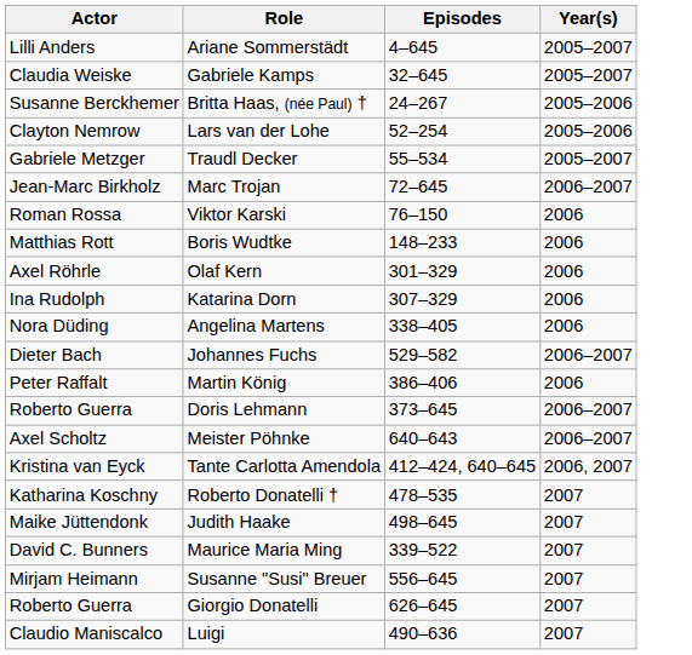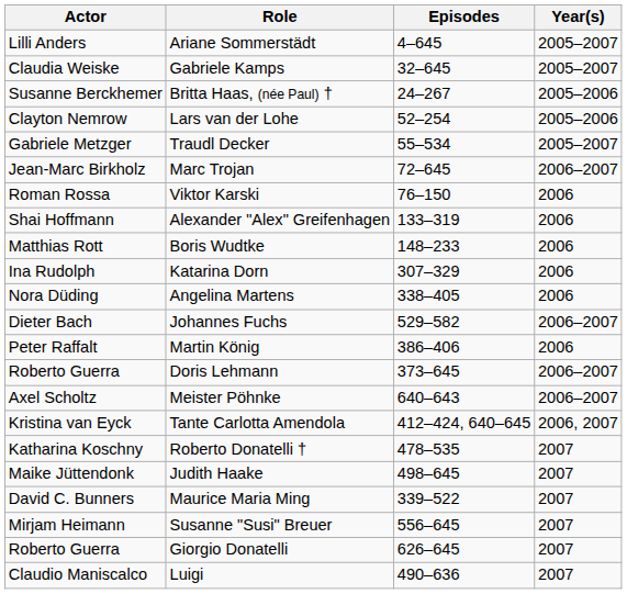 <table class="wikitable">
 <tr>
 <th>Actor</th>
 <th>Role</th>
 <th>Episodes</th>
 <th>Year(s)</th>
 </tr>
 <tr>
 <td>Lilli Anders</td>
 <td>Ariane Sommerstädt</td>
 <td>4–645</td>
 <td>2005–2007</td>
 </tr>
 <tr>
 <td>Claudia Weiske</td>
 <td>Gabriele Kamps</td>
 <td>32–645</td>
 <td>2005–2007</td>
 </tr>
 <tr>
 <td>Susanne Berckhemer</td>
 <td>Britta Haas, <small>(née Paul)</small> †</td>
 <td>24–267</td>
 <td>2005–2006</td>
 </tr>
 <tr>
 <td>Clayton Nemrow</td>
 <td>Lars van der Lohe</td>
 <td>52–254</td>
 <td>2005–2006</td>
 </tr>
 <tr>
 <td>Gabriele Metzger</td>
 <td>Traudl Decker</td>
 <td>55–534</td>
 <td>2005–2007</td>
 </tr>
 <tr>
 <td>Jean-Marc Birkholz</td>
 <td>Marc Trojan</td>
 <td>72–645</td>
 <td>2006–2007</td>
 </tr>
 <tr>
 <td>Roman Rossa</td>
 <td>Viktor Karski</td>
 <td>76–150</td>
 <td>2006</td>
 </tr>
 <tr>
+<td>Shai Hoffmann</td>
+<td>Alexander "Alex" Greifenhagen</td>
+<td>133–319</td>
+<td>2006</td>
+</tr>
+<tr>
 <td>Matthias Rott</td>
 <td>Boris Wudtke</td>
 <td>148–233</td>
-<td>2006</td>
-</tr>
-<tr>
-<td>Axel Röhrle</td>
-<td>Olaf Kern</td>
-<td>301–329</td>
 <td>2006</td>
 </tr>
 <tr>
 <td>Ina Rudolph</td>
 <td>Katarina Dorn</td>
 <td>307–329</td>
 <td>2006</td>
 </tr>
 <tr>
 <td>Nora Düding</td>
 <td>Angelina Martens</td>
 <td>338–405</td>
 <td>2006</td>
 </tr>
 <tr>
 <td>Dieter Bach</td>
 <td>Johannes Fuchs</td>
 <td>529–582</td>
 <td>2006–2007</td>
 </tr>
 <tr>
 <td>Peter Raffalt</td>
 <td>Martin König</td>
 <td>386–406</td>
 <td>2006</td>
 </tr>
 <tr>
 <td>Roberto Guerra</td>
 <td>Doris Lehmann</td>
 <td>373–645</td>
 <td>2006–2007</td>
 </tr>
 <tr>
 <td>Axel Scholtz</td>
 <td>Meister Pöhnke</td>
 <td>640–643</td>
 <td>2006–2007</td>
 </tr>
 <tr>
 <td>Kristina van Eyck</td>
 <td>Tante Carlotta Amendola</td>
 <td>412–424, 640–645</td>
 <td>2006, 2007</td>
 </tr>
 <tr>
 <td>Katharina Koschny</td>
 <td>Roberto Donatelli †</td>
 <td>478–535</td>
 <td>2007</td>
 </tr>
 <tr>
 <td>Maike Jüttendonk</td>
 <td>Judith Haake</td>
 <td>498–645</td>
 <td>2007</td>
 </tr>
 <tr>
 <td>David C. Bunners</td>
 <td>Maurice Maria Ming</td>
 <td>339–522</td>
 <td>2007</td>
 </tr>
 <tr>
 <td>Mirjam Heimann</td>
 <td>Susanne "Susi" Breuer</td>
 <td>556–645</td>
 <td>2007</td>
 </tr>
 <tr>
 <td>Roberto Guerra</td>
 <td>Giorgio Donatelli</td>
 <td>626–645</td>
 <td>2007</td>
 </tr>
 <tr>
 <td>Claudio Maniscalco</td>
 <td>Luigi</td>
 <td>490–636</td>
 <td>2007</td>
 </tr>
 </table>
